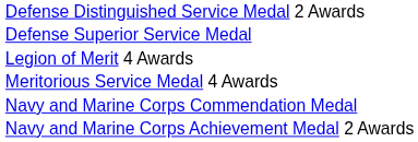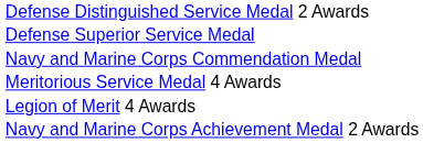 <table>
 <tr>
 <td></td>
 <td><a href='#'>Defense Distinguished Service Medal</a> 2 Awards</td>
 </tr>
 <tr>
 <td></td>
 <td><a href='#'>Defense Superior Service Medal</a></td>
 </tr>
 <tr>
 <td></td>
-<td><a href='#'>Legion of Merit</a> 4 Awards</td>
+<td><a href='#'>Navy and Marine Corps Commendation Medal</a></td>
 </tr>
 <tr>
 <td></td>
 <td><a href='#'>Meritorious Service Medal</a> 4 Awards</td>
 </tr>
 <tr>
 <td></td>
-<td><a href='#'>Navy and Marine Corps Commendation Medal</a></td>
+<td><a href='#'>Legion of Merit</a> 4 Awards</td>
 </tr>
 <tr>
 <td></td>
 <td><a href='#'>Navy and Marine Corps Achievement Medal</a> 2 Awards</td>
 </tr>
 <tr>
 </tr>
 </table>
